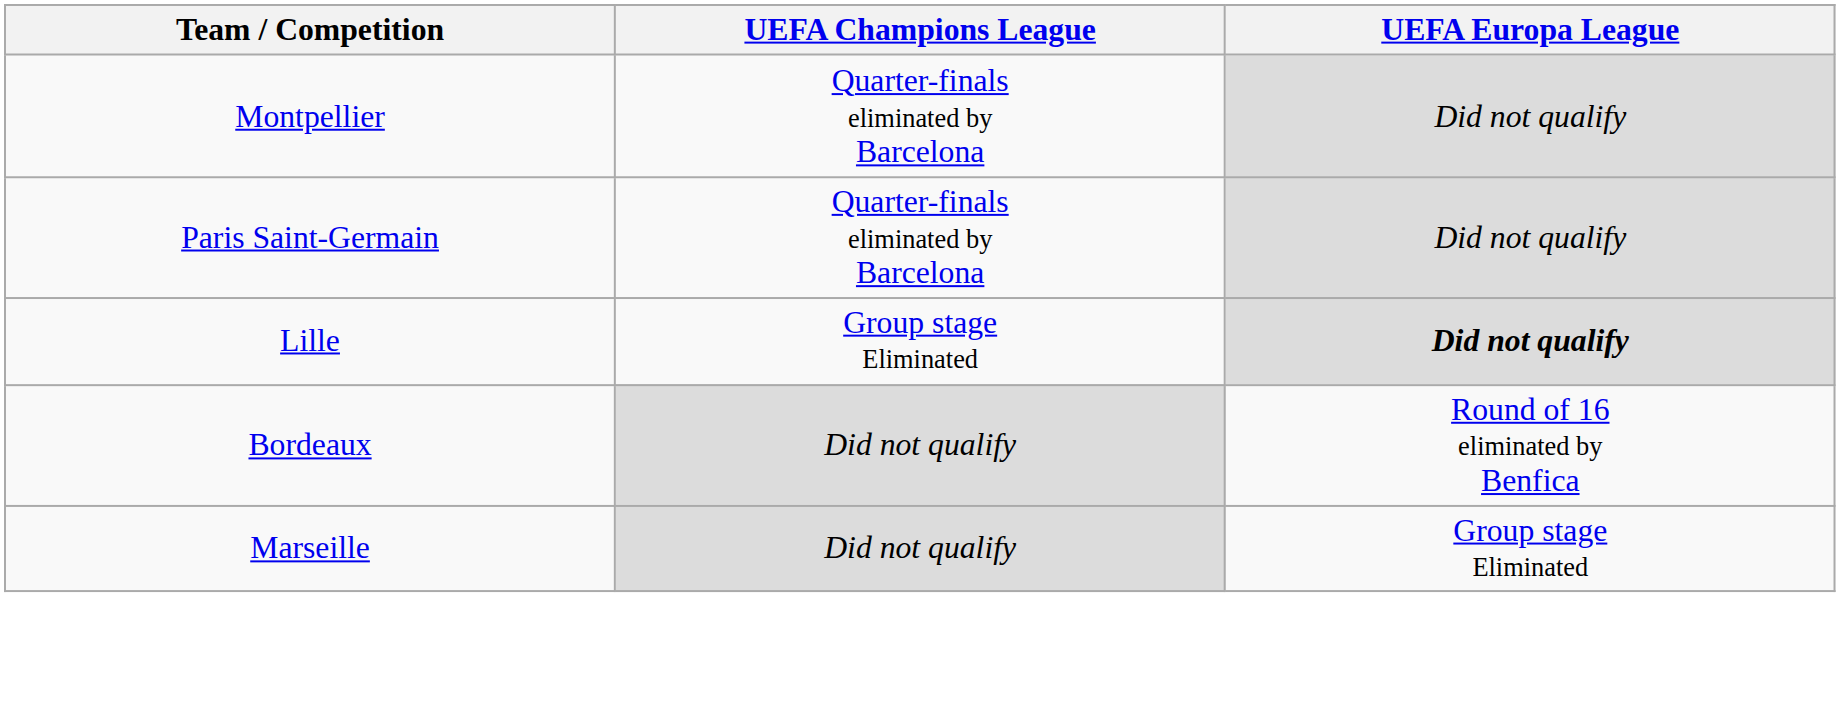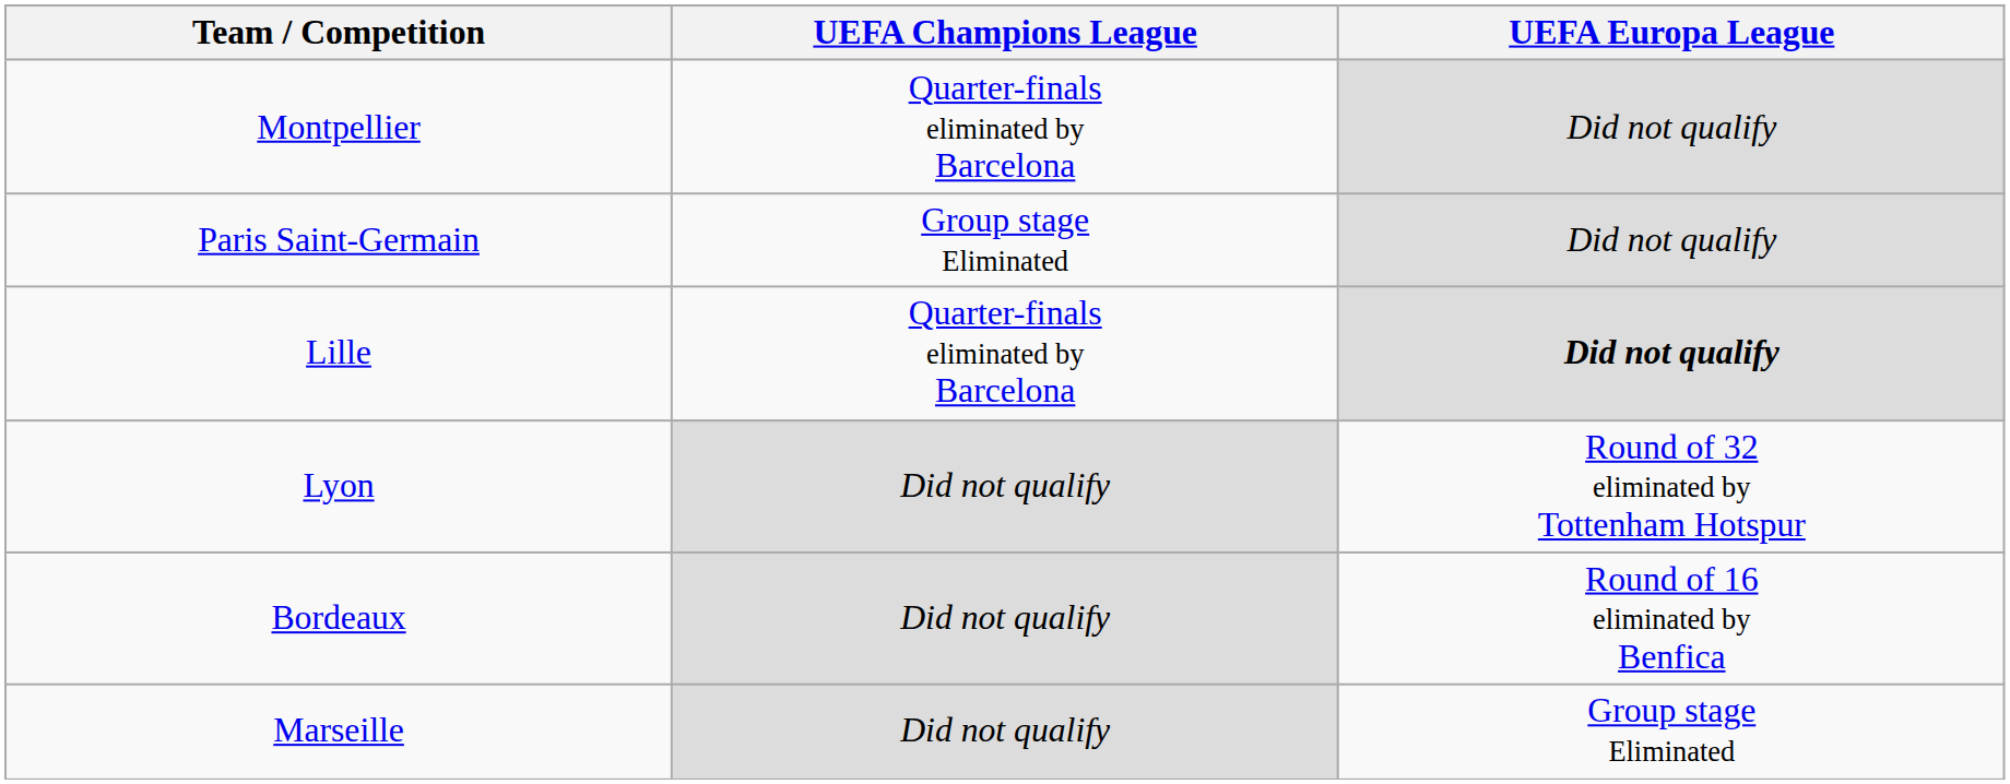 <table class="wikitable">
 <tr>
 <th style="width:20%;">Team / Competition</th>
 <th style="width:20%;"><a href='#'>UEFA Champions League</a></th>
 <th style="width:20%;"><a href='#'>UEFA Europa League</a></th>
 </tr>
 <tr style="text-align:center;">
 <td><a href='#'>Montpellier</a></td>
 <td><a href='#'>Quarter-finals</a> <br> <small>eliminated by</small> <br>  <a href='#'>Barcelona</a></td>
 <td style="background:#dcdcdc;"><em>Did not qualify</em></td>
 </tr>
 <tr style="text-align:center;">
 <td><a href='#'>Paris Saint-Germain</a></td>
-<td><a href='#'>Quarter-finals</a> <br> <small>eliminated by</small> <br>  <a href='#'>Barcelona</a></td>
+<td><a href='#'>Group stage</a> <br> <small>Eliminated</small></td>
 <td style="background:#dcdcdc;"><em>Did not qualify</em></td>
 </tr>
 <tr style="text-align:center;">
 <td><a href='#'>Lille</a></td>
-<td><a href='#'>Group stage</a> <br> <small>Eliminated</small></td>
+<td><a href='#'>Quarter-finals</a> <br> <small>eliminated by</small> <br>  <a href='#'>Barcelona</a></td>
 <td style="background:#dcdcdc;"><strong><em>Did not qualify</em></strong></td>
+</tr>
+<tr style="text-align:center;">
+<td><a href='#'>Lyon</a></td>
+<td style="background:#dcdcdc;"><em>Did not qualify</em></td>
+<td><a href='#'>Round of 32</a> <br> <small>eliminated by</small> <br>  <a href='#'>Tottenham Hotspur</a></td>
 </tr>
 <tr style="text-align:center;">
 <td><a href='#'>Bordeaux</a></td>
 <td style="background:#dcdcdc;"><em>Did not qualify</em></td>
 <td><a href='#'>Round of 16</a> <br> <small>eliminated by</small> <br>  <a href='#'>Benfica</a></td>
 </tr>
 <tr style="text-align:center;">
 <td><a href='#'>Marseille</a></td>
 <td style="background:#dcdcdc;"><em>Did not qualify</em></td>
 <td><a href='#'>Group stage</a> <br> <small>Eliminated</small></td>
 </tr>
 </table>
